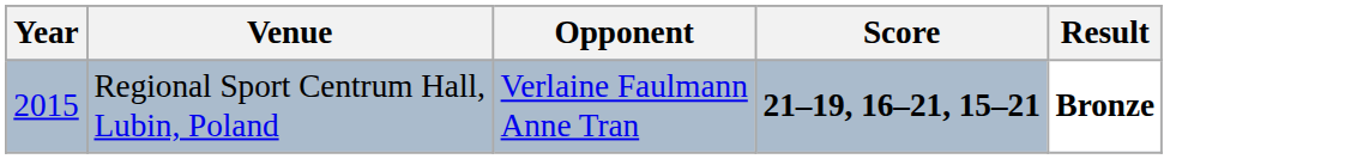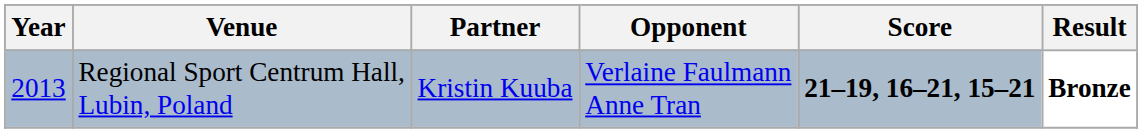 <table class="sortable wikitable" style="font-size: 90%;">
 <tr>
 <th>Year</th>
 <th>Venue</th>
+<th>Partner</th>
 <th>Opponent</th>
 <th>Score</th>
 <th>Result</th>
 </tr>
 <tr style="background:#AABBCC">
-<td align="center"><a href='#'>2015</a></td>
+<td align="center"><a href='#'>2013</a></td>
 <td align="left">Regional Sport Centrum Hall,<br><a href='#'>Lubin, Poland</a></td>
+<td align="left"> <a href='#'>Kristin Kuuba</a></td>
 <td align="left"> <a href='#'>Verlaine Faulmann</a> <br>  <a href='#'>Anne Tran</a></td>
 <td align="left"><strong>21–19, 16–21, 15–21</strong></td>
 <td style="text-align:left; background:white"> <strong>Bronze</strong></td>
 </tr>
 </table>
